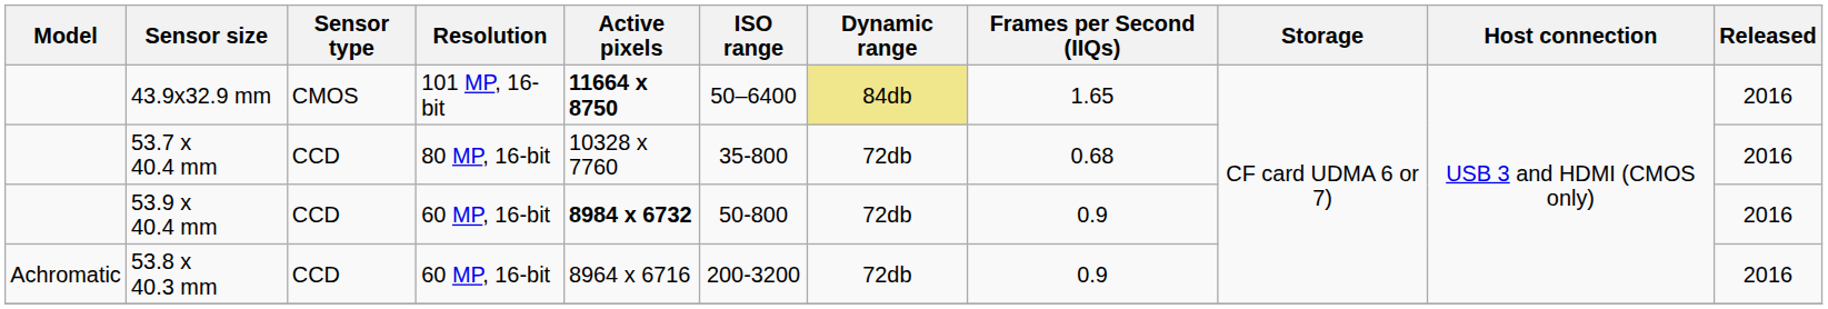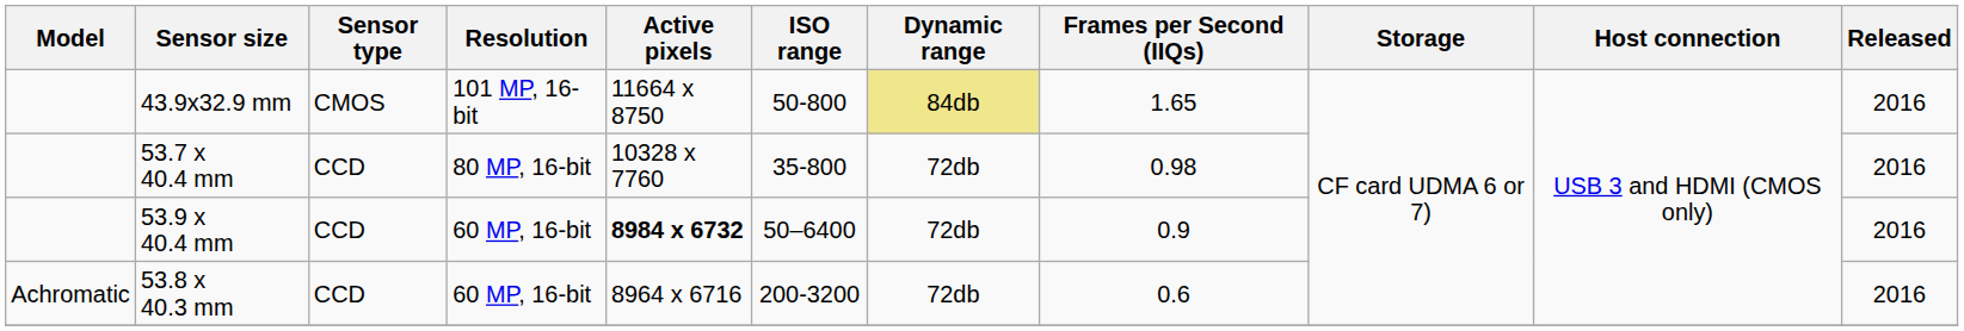 <table class="wikitable" style="font-size:95%;">
 <tr>
 <th>Model</th>
 <th>Sensor size</th>
 <th>Sensor type</th>
 <th>Resolution</th>
 <th>Active pixels</th>
 <th>ISO range</th>
 <th>Dynamic range</th>
 <th>Frames per Second (IIQs)</th>
 <th>Storage</th>
 <th>Host connection</th>
 <th>Released</th>
 </tr>
 <tr>
 <td></td>
 <td>43.9x32.9 mm</td>
 <td>CMOS</td>
 <td>101 <a href='#'>MP</a>, 16-bit</td>
-<td><strong>11664 x  8750</strong></td>
-<td align=center>50–6400</td>
+<td>11664 x  8750</td>
+<td align=center>50-800</td>
 <td align=center style="background: khaki;">84db</td>
 <td align=center>1.65</td>
 <td rowspan=4 align=center>CF card UDMA 6 or 7)</td>
 <td rowspan=4 align=center><a href='#'>USB 3</a> and HDMI (CMOS only)</td>
 <td align=center>2016</td>
 </tr>
 <tr>
 <td></td>
 <td>53.7 x 40.4 mm</td>
 <td>CCD</td>
 <td>80 <a href='#'>MP</a>, 16-bit</td>
 <td>10328 x 7760</td>
 <td align=center>35-800</td>
 <td align=center>72db</td>
-<td align=center>0.68</td>
+<td align=center>0.98</td>
 <td align=center>2016</td>
 </tr>
 <tr>
 <td></td>
 <td>53.9 x 40.4 mm</td>
 <td>CCD</td>
 <td>60 <a href='#'>MP</a>, 16-bit</td>
 <td><strong>8984 x 6732</strong></td>
-<td align=center>50-800</td>
+<td align=center>50–6400</td>
 <td align=center>72db</td>
 <td align=center>0.9</td>
 <td align=center>2016</td>
 </tr>
 <tr>
 <td> Achromatic</td>
 <td>53.8 x 40.3 mm</td>
 <td>CCD</td>
 <td>60 <a href='#'>MP</a>, 16-bit</td>
 <td>8964 x 6716</td>
 <td align=center>200-3200</td>
 <td align=center>72db</td>
-<td align=center>0.9</td>
+<td align=center>0.6</td>
 <td align=center>2016</td>
 </tr>
 <tr>
 </tr>
 </table>
